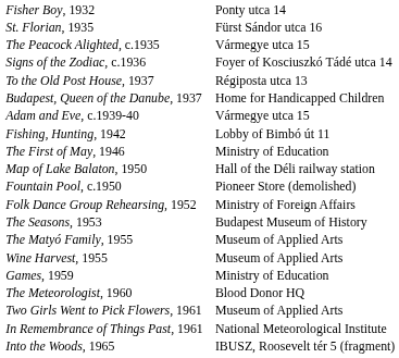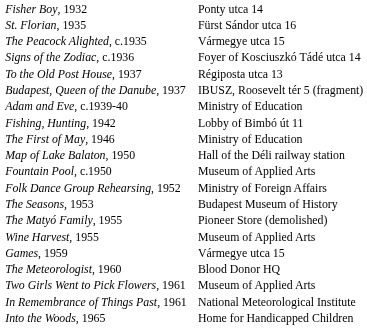 <table style="width: 500px;">
 <tr>
 <td><em>Fisher Boy</em>, 1932</td>
 <td>Ponty utca 14</td>
 </tr>
 <tr>
 <td><em>St. Florian</em>, 1935</td>
 <td>Fürst Sándor utca 16</td>
 </tr>
 <tr>
 <td><em>The Peacock Alighted</em>, c.1935</td>
 <td>Vármegye utca 15</td>
 </tr>
 <tr>
 <td><em>Signs of the Zodiac</em>, c.1936</td>
 <td>Foyer of Kosciuszkó Tádé utca 14</td>
 </tr>
 <tr>
 <td><em>To the Old Post House</em>, 1937</td>
 <td>Régiposta utca 13</td>
 </tr>
 <tr>
 <td><em>Budapest, Queen of the Danube</em>, 1937</td>
-<td>Home for Handicapped Children</td>
+<td>IBUSZ, Roosevelt tér 5 (fragment)</td>
 </tr>
 <tr>
 <td><em>Adam and Eve</em>, c.1939-40</td>
-<td>Vármegye utca 15</td>
+<td>Ministry of Education</td>
 </tr>
 <tr>
 <td><em>Fishing, Hunting</em>, 1942</td>
 <td>Lobby of Bimbó út 11</td>
 </tr>
 <tr>
 <td><em>The First of May</em>, 1946</td>
 <td>Ministry of Education</td>
 </tr>
 <tr>
 <td><em>Map of Lake Balaton</em>, 1950</td>
 <td>Hall of the Déli railway station</td>
 </tr>
 <tr>
 <td><em>Fountain Pool</em>, c.1950</td>
-<td>Pioneer Store (demolished)</td>
+<td>Museum of Applied Arts</td>
 </tr>
 <tr>
 <td><em>Folk Dance Group Rehearsing</em>, 1952</td>
 <td>Ministry of Foreign Affairs</td>
 </tr>
 <tr>
 <td><em>The Seasons</em>, 1953</td>
 <td>Budapest Museum of History</td>
 </tr>
 <tr>
 <td><em>The Matyó Family</em>, 1955</td>
-<td>Museum of Applied Arts</td>
+<td>Pioneer Store (demolished)</td>
 </tr>
 <tr>
 <td><em>Wine Harvest</em>, 1955</td>
 <td>Museum of Applied Arts</td>
 </tr>
 <tr>
 <td><em>Games</em>, 1959</td>
-<td>Ministry of Education</td>
+<td>Vármegye utca 15</td>
 </tr>
 <tr>
 <td><em>The Meteorologist</em>, 1960</td>
 <td>Blood Donor HQ</td>
 </tr>
 <tr>
 <td><em>Two Girls Went to Pick Flowers</em>, 1961</td>
 <td>Museum of Applied Arts</td>
 </tr>
 <tr>
 <td><em>In Remembrance of Things Past</em>, 1961</td>
 <td>National Meteorological Institute</td>
 </tr>
 <tr>
 <td><em>Into the Woods</em>, 1965</td>
-<td>IBUSZ, Roosevelt tér 5 (fragment)</td>
+<td>Home for Handicapped Children</td>
 </tr>
 </table>
